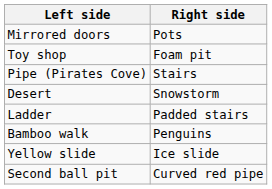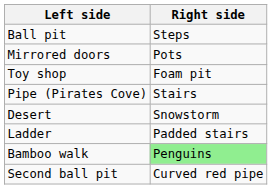 <table class="wikitable">
 <tr>
 <th>Left side</th>
 <th>Right side</th>
+</tr>
+<tr>
+<td>Ball pit</td>
+<td>Steps</td>
 </tr>
 <tr>
 <td>Mirrored doors</td>
 <td>Pots</td>
 </tr>
 <tr>
 <td>Toy shop</td>
 <td>Foam pit</td>
 </tr>
 <tr>
 <td>Pipe (Pirates Cove)</td>
 <td>Stairs</td>
 </tr>
 <tr>
 <td>Desert</td>
 <td>Snowstorm</td>
 </tr>
 <tr>
 <td>Ladder</td>
 <td>Padded stairs</td>
 </tr>
 <tr>
 <td>Bamboo walk</td>
-<td>Penguins</td>
-</tr>
-<tr>
-<td>Yellow slide</td>
-<td>Ice slide</td>
+<td style="background: lightgreen;">Penguins</td>
 </tr>
 <tr>
 <td>Second ball pit</td>
 <td>Curved red pipe</td>
 </tr>
 </table>
